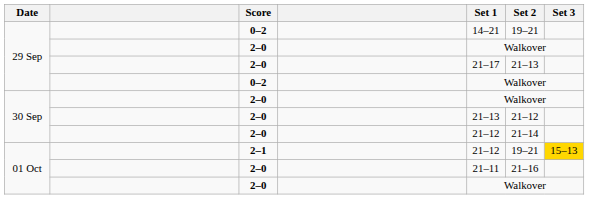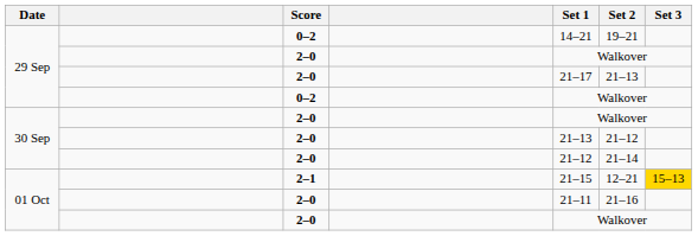 <table class="wikitable" style="text-align: center;">
 <tr>
 <th width="60">Date</th>
 <th align="right" width="270"></th>
 <th width="50">Score</th>
 <th align="left" width="270"></th>
 <th width="50">Set 1</th>
 <th width="50">Set 2</th>
 <th width="50">Set 3</th>
 </tr>
 <tr>
 <td rowspan=4>29 Sep</td>
 <td align=left></td>
 <td align=center><strong>0–2</strong></td>
 <td align=left><strong></strong></td>
 <td>14–21</td>
 <td>19–21</td>
 <td></td>
 </tr>
 <tr>
 <td align=left><strong></strong></td>
 <td align=center><strong>2–0</strong></td>
 <td align=left></td>
 <td colspan=3>Walkover</td>
 </tr>
 <tr>
 <td align=left><strong></strong></td>
 <td align=center><strong>2–0</strong></td>
 <td align=left></td>
 <td>21–17</td>
 <td>21–13</td>
 <td></td>
 </tr>
 <tr>
 <td align=left></td>
 <td align=center><strong>0–2</strong></td>
 <td align=left><strong></strong></td>
 <td colspan=3>Walkover</td>
 </tr>
 <tr>
 <td rowspan=3>30 Sep</td>
 <td align=left><strong></strong></td>
 <td align=center><strong>2–0</strong></td>
 <td align=left></td>
 <td colspan=3>Walkover</td>
 </tr>
 <tr>
 <td align=left><strong></strong></td>
 <td align=center><strong>2–0</strong></td>
 <td align=left></td>
 <td>21–13</td>
 <td>21–12</td>
 <td></td>
 </tr>
 <tr>
 <td align=left><strong></strong></td>
 <td align=center><strong>2–0</strong></td>
 <td align=left></td>
 <td>21–12</td>
 <td>21–14</td>
 <td></td>
 </tr>
 <tr>
 <td rowspan=3>01 Oct</td>
 <td align=left><strong></strong></td>
 <td align=center><strong>2–1</strong></td>
 <td align=left></td>
-<td>21–12</td>
-<td>19–21</td>
+<td>21–15</td>
+<td>12–21</td>
 <td style="background: gold;">15–13</td>
 </tr>
 <tr>
 <td align=left><strong></strong></td>
 <td align=center><strong>2–0</strong></td>
 <td align=left></td>
 <td>21–11</td>
 <td>21–16</td>
 <td></td>
 </tr>
 <tr>
 <td align=left><strong></strong></td>
 <td align=center><strong>2–0</strong></td>
 <td align=left></td>
 <td colspan=3>Walkover</td>
 </tr>
 </table>
